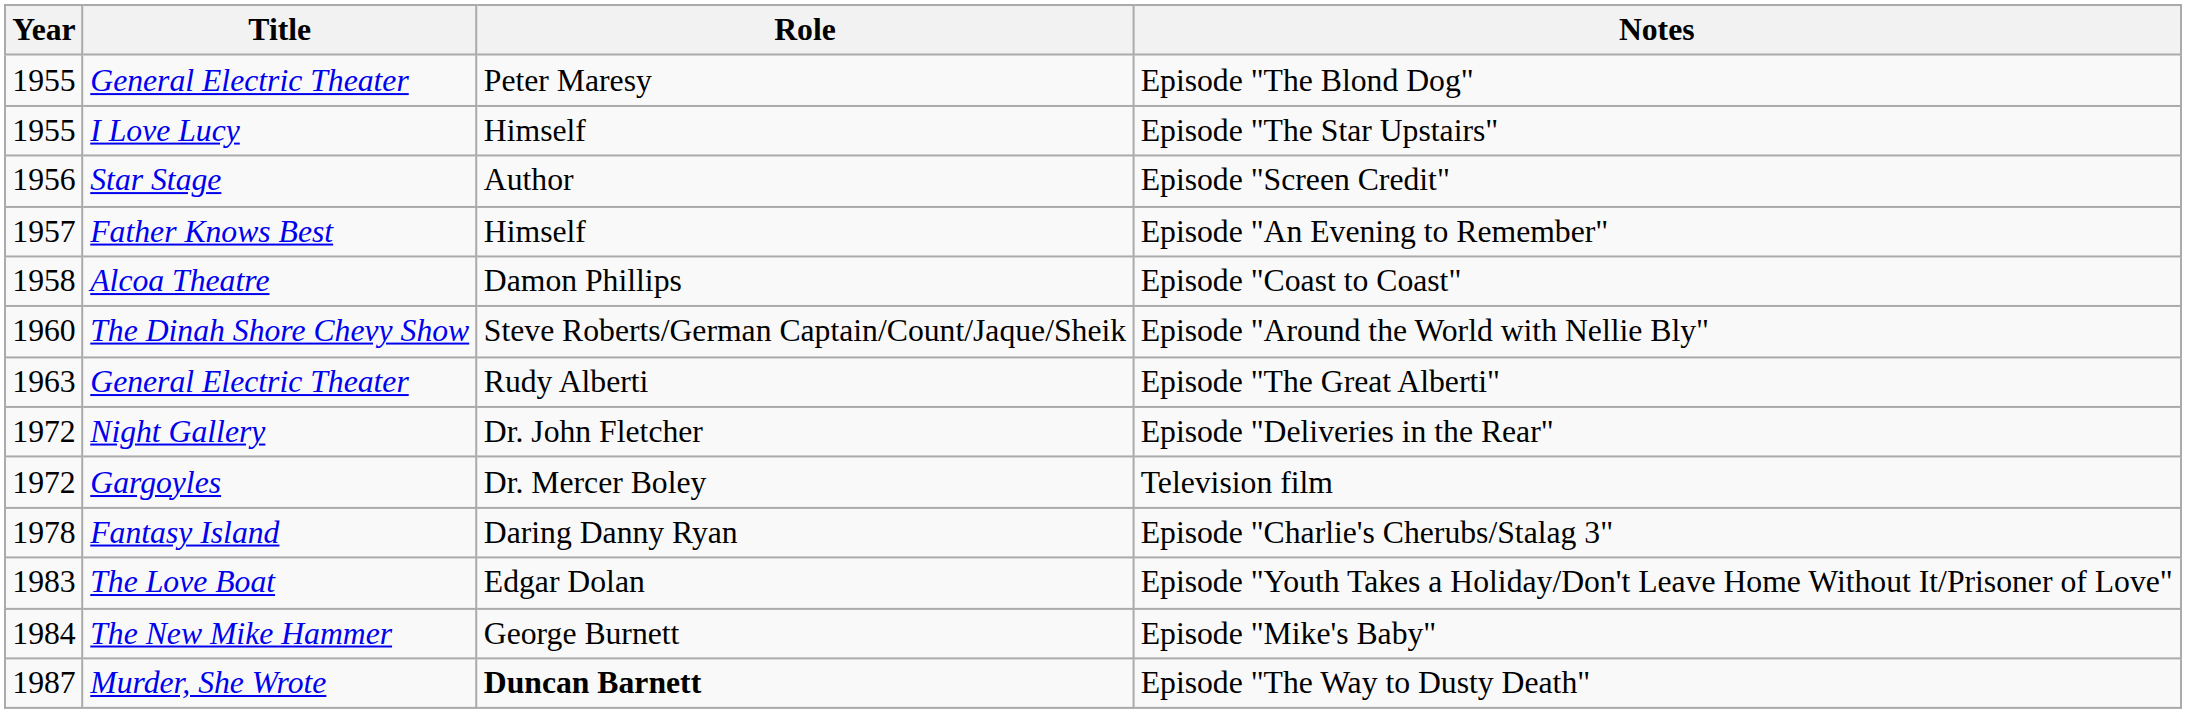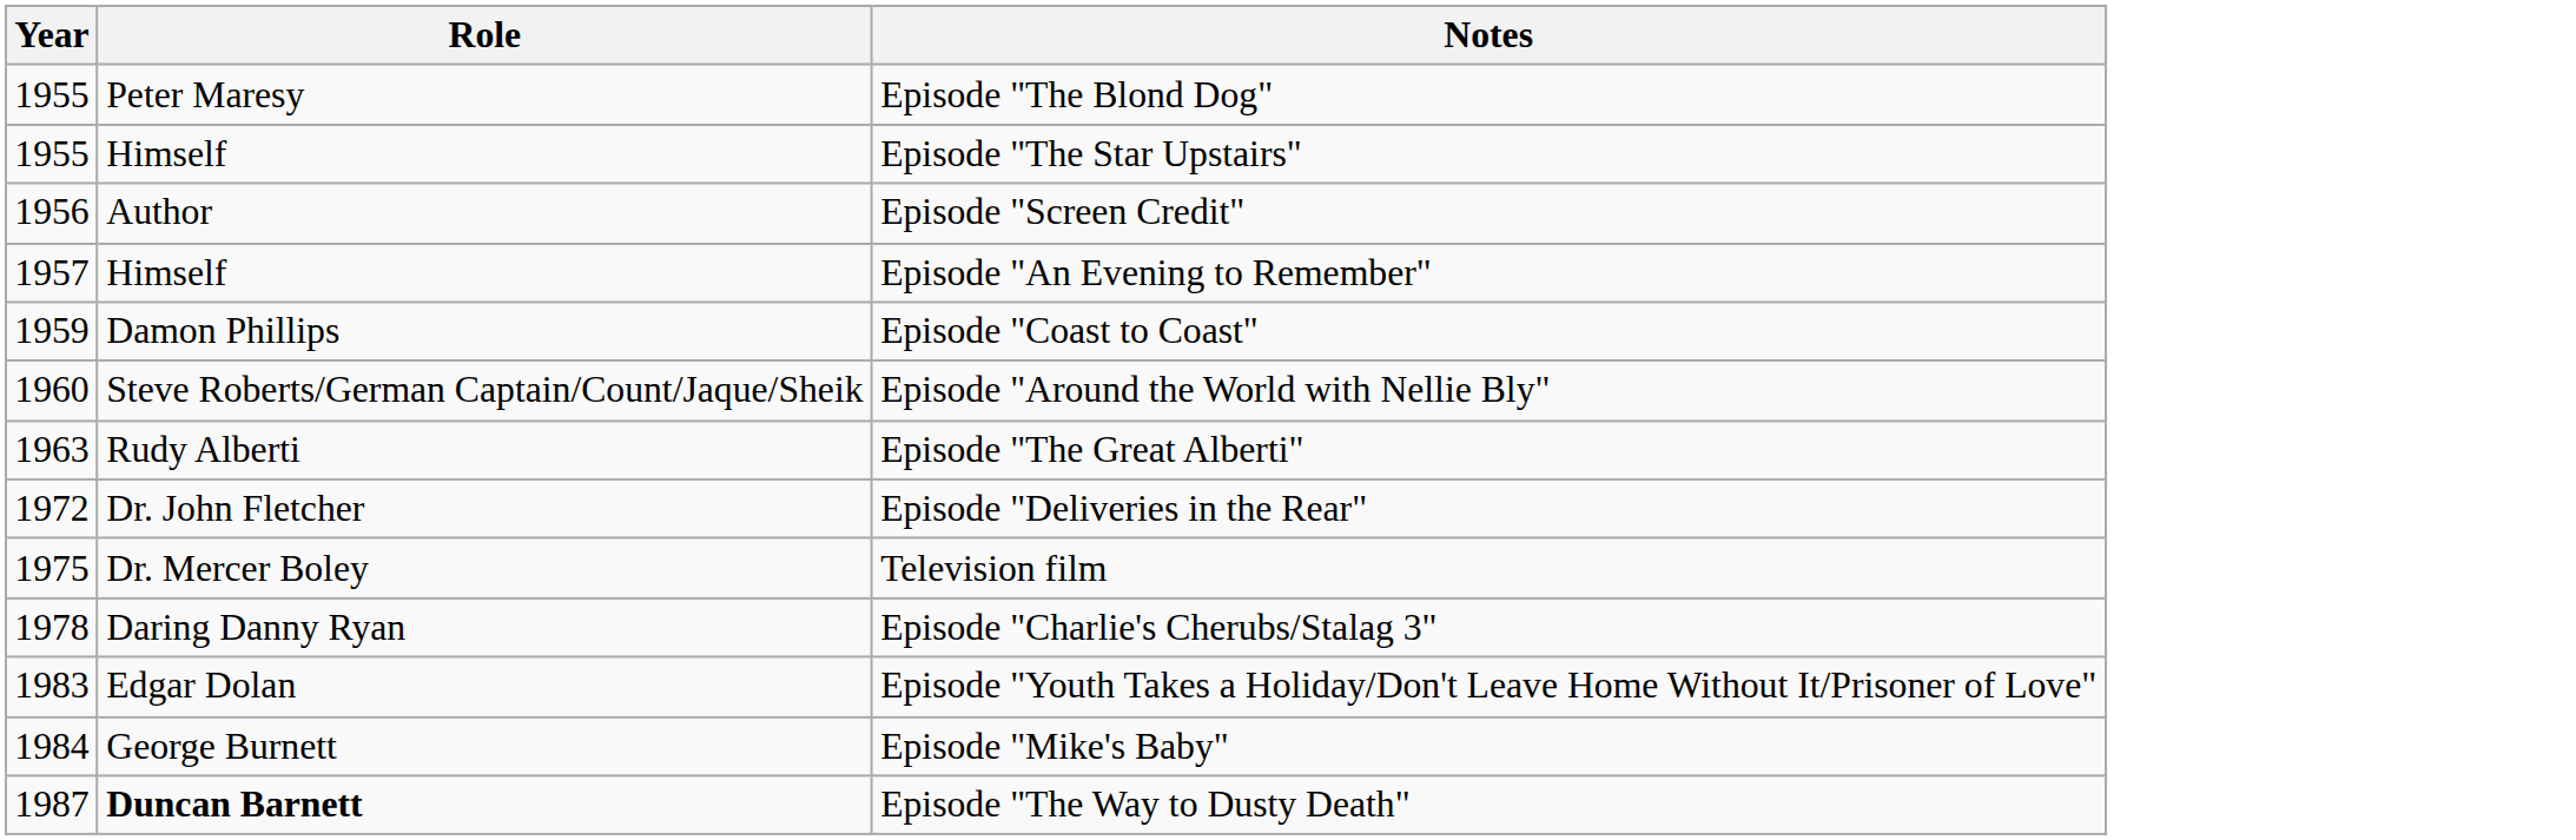 <table class="wikitable sortable">
 <tr>
 <th>Year</th>
-<th>Title</th>
 <th>Role</th>
 <th class="unsortable">Notes</th>
 </tr>
 <tr>
 <td>1955</td>
-<td><em><a href='#'>General Electric Theater</a></em></td>
 <td>Peter Maresy</td>
 <td>Episode "The Blond Dog"</td>
 </tr>
 <tr>
 <td>1955</td>
-<td><em><a href='#'>I Love Lucy</a></em></td>
 <td>Himself</td>
 <td>Episode "The Star Upstairs"</td>
 </tr>
 <tr>
 <td>1956</td>
-<td><em><a href='#'>Star Stage</a></em></td>
 <td>Author</td>
 <td>Episode "Screen Credit"</td>
 </tr>
 <tr>
 <td>1957</td>
-<td><em><a href='#'>Father Knows Best</a></em></td>
 <td>Himself</td>
 <td>Episode "An Evening to Remember"</td>
 </tr>
 <tr>
-<td>1958</td>
-<td><em><a href='#'>Alcoa Theatre</a></em></td>
+<td>1959</td>
 <td>Damon Phillips</td>
 <td>Episode "Coast to Coast"</td>
 </tr>
 <tr>
 <td>1960</td>
-<td><em><a href='#'>The Dinah Shore Chevy Show</a></em></td>
 <td>Steve Roberts/German Captain/Count/Jaque/Sheik</td>
 <td>Episode "Around the World with Nellie Bly"</td>
 </tr>
 <tr>
 <td>1963</td>
-<td><em><a href='#'>General Electric Theater</a></em></td>
 <td>Rudy Alberti</td>
 <td>Episode "The Great Alberti"</td>
 </tr>
 <tr>
 <td>1972</td>
-<td><em><a href='#'>Night Gallery</a></em></td>
 <td>Dr. John Fletcher</td>
 <td>Episode "Deliveries in the Rear"</td>
 </tr>
 <tr>
-<td>1972</td>
-<td><em><a href='#'>Gargoyles</a></em></td>
+<td>1975</td>
 <td>Dr. Mercer Boley</td>
 <td>Television film</td>
 </tr>
 <tr>
 <td>1978</td>
-<td><em><a href='#'>Fantasy Island</a></em></td>
 <td>Daring Danny Ryan</td>
 <td>Episode "Charlie's Cherubs/Stalag 3"</td>
 </tr>
 <tr>
 <td>1983</td>
-<td><em><a href='#'>The Love Boat</a></em></td>
 <td>Edgar Dolan</td>
 <td>Episode "Youth Takes a Holiday/Don't Leave Home Without It/Prisoner of Love"</td>
 </tr>
 <tr>
 <td>1984</td>
-<td><em><a href='#'>The New Mike Hammer</a></em></td>
 <td>George Burnett</td>
 <td>Episode "Mike's Baby"</td>
 </tr>
 <tr>
 <td>1987</td>
-<td><em><a href='#'>Murder, She Wrote</a></em></td>
 <td><strong>Duncan Barnett</strong></td>
 <td>Episode "The Way to Dusty Death"</td>
 </tr>
 </table>
